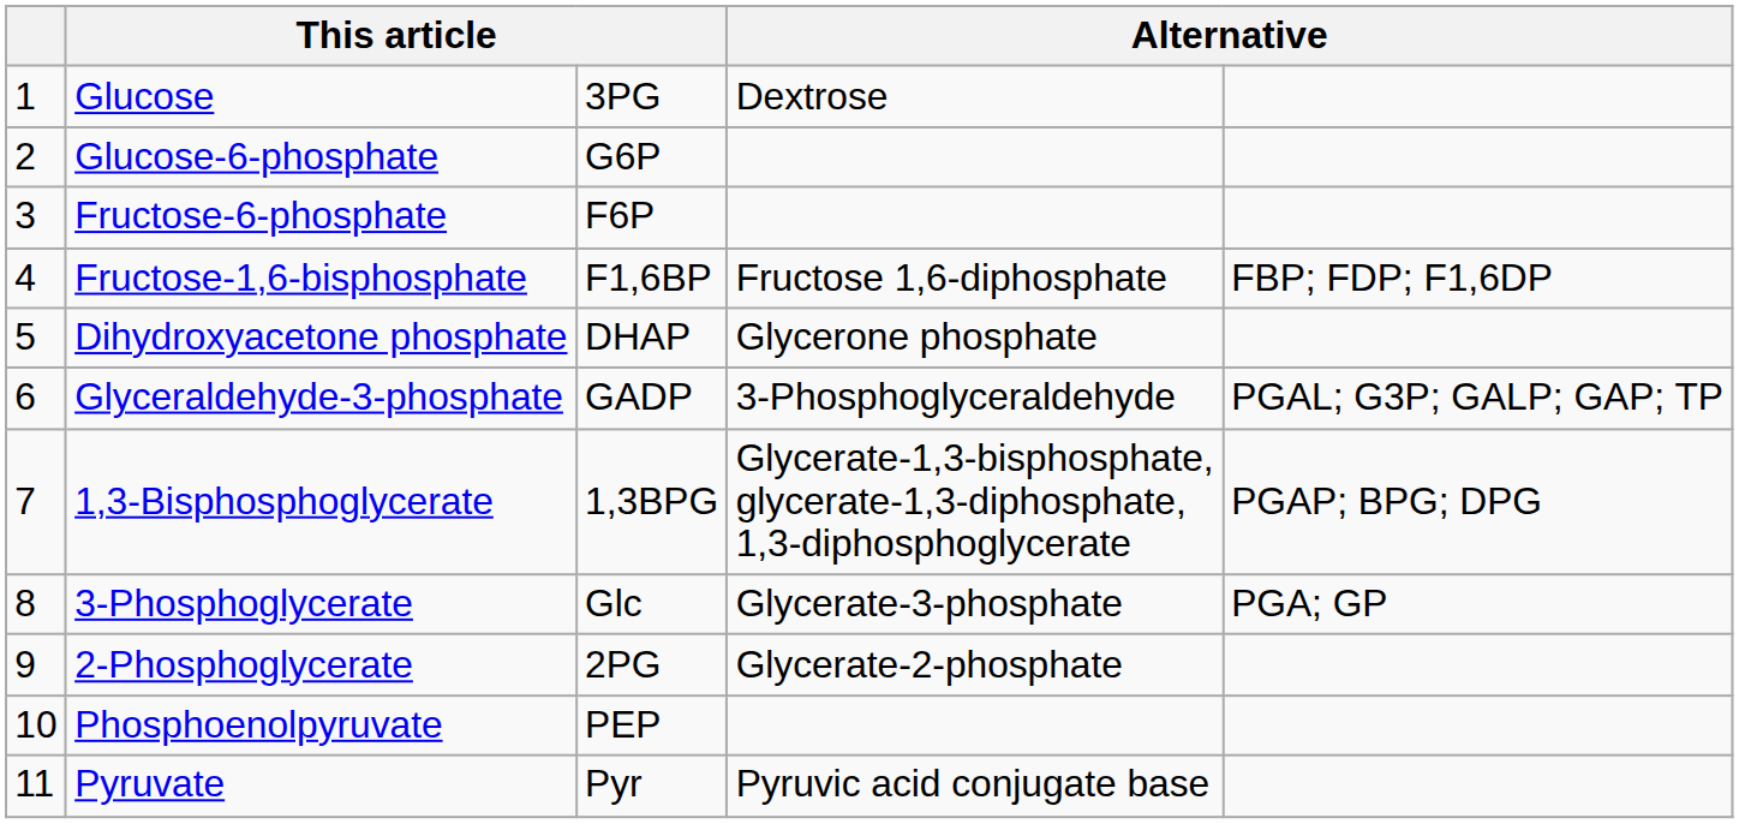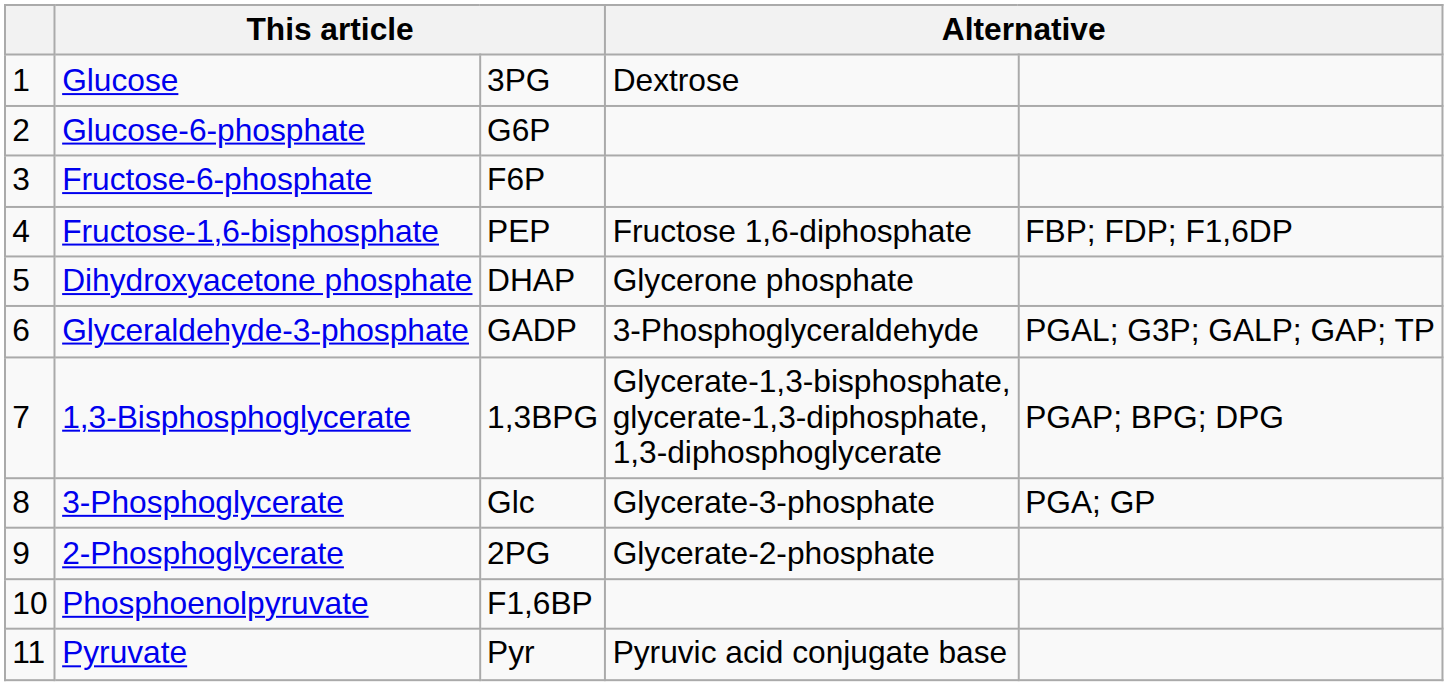 <table class="wikitable">
 <tr>
 <th></th>
 <th colspan="2">This article</th>
 <th colspan="2">Alternative</th>
 </tr>
 <tr>
 <td>1</td>
 <td><a href='#'>Glucose</a></td>
 <td>3PG</td>
 <td>Dextrose</td>
 <td></td>
 </tr>
 <tr>
 <td>2</td>
 <td><a href='#'>Glucose-6-phosphate</a></td>
 <td>G6P</td>
 <td></td>
 <td></td>
 </tr>
 <tr>
 <td>3</td>
 <td><a href='#'>Fructose-6-phosphate</a></td>
 <td>F6P</td>
 <td></td>
 <td></td>
 </tr>
 <tr>
 <td>4</td>
 <td><a href='#'>Fructose-1,6-bisphosphate</a></td>
-<td>F1,6BP</td>
+<td>PEP</td>
 <td>Fructose 1,6-diphosphate</td>
 <td>FBP; FDP; F1,6DP</td>
 </tr>
 <tr>
 <td>5</td>
 <td><a href='#'>Dihydroxyacetone phosphate</a></td>
 <td>DHAP</td>
 <td>Glycerone phosphate</td>
 <td></td>
 </tr>
 <tr>
 <td>6</td>
 <td><a href='#'>Glyceraldehyde-3-phosphate</a></td>
 <td>GADP</td>
 <td>3-Phosphoglyceraldehyde</td>
 <td>PGAL; G3P; GALP; GAP; TP</td>
 </tr>
 <tr>
 <td>7</td>
 <td><a href='#'>1,3-Bisphosphoglycerate</a></td>
 <td>1,3BPG</td>
 <td>Glycerate-1,3-bisphosphate,<br>glycerate-1,3-diphosphate,<br>1,3-diphosphoglycerate</td>
 <td>PGAP; BPG; DPG</td>
 </tr>
 <tr>
 <td>8</td>
 <td><a href='#'>3-Phosphoglycerate</a></td>
 <td>Glc</td>
 <td>Glycerate-3-phosphate</td>
 <td>PGA; GP</td>
 </tr>
 <tr>
 <td>9</td>
 <td><a href='#'>2-Phosphoglycerate</a></td>
 <td>2PG</td>
 <td>Glycerate-2-phosphate</td>
 <td></td>
 </tr>
 <tr>
 <td>10</td>
 <td><a href='#'>Phosphoenolpyruvate</a></td>
-<td>PEP</td>
+<td>F1,6BP</td>
 <td></td>
 <td></td>
 </tr>
 <tr>
 <td>11</td>
 <td><a href='#'>Pyruvate</a></td>
 <td>Pyr</td>
 <td>Pyruvic acid conjugate base</td>
 <td></td>
 </tr>
 </table>
